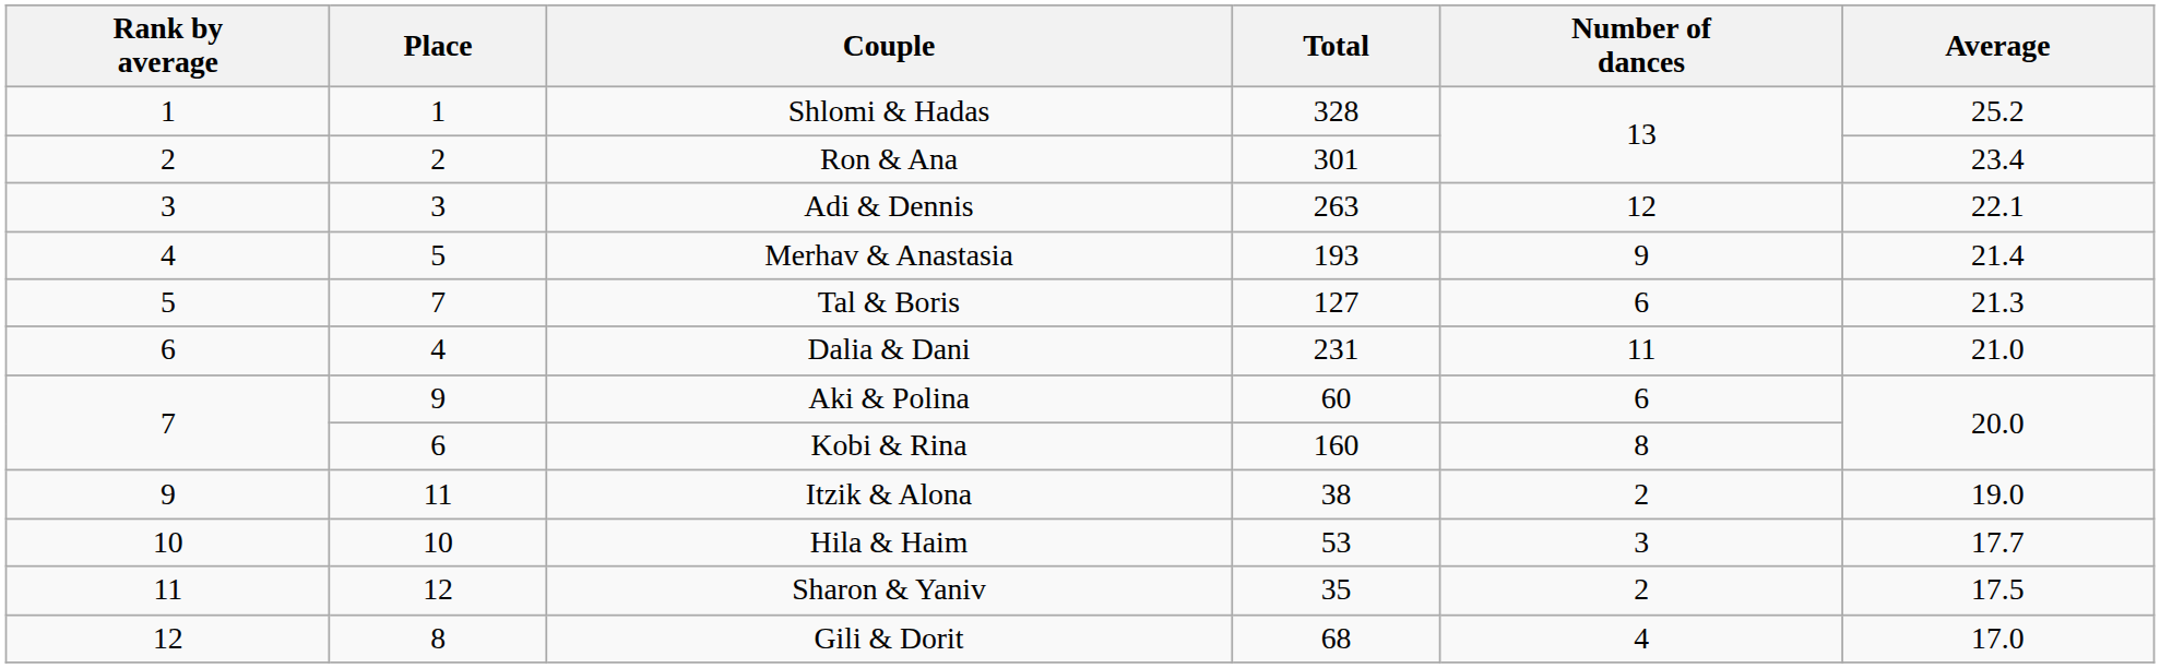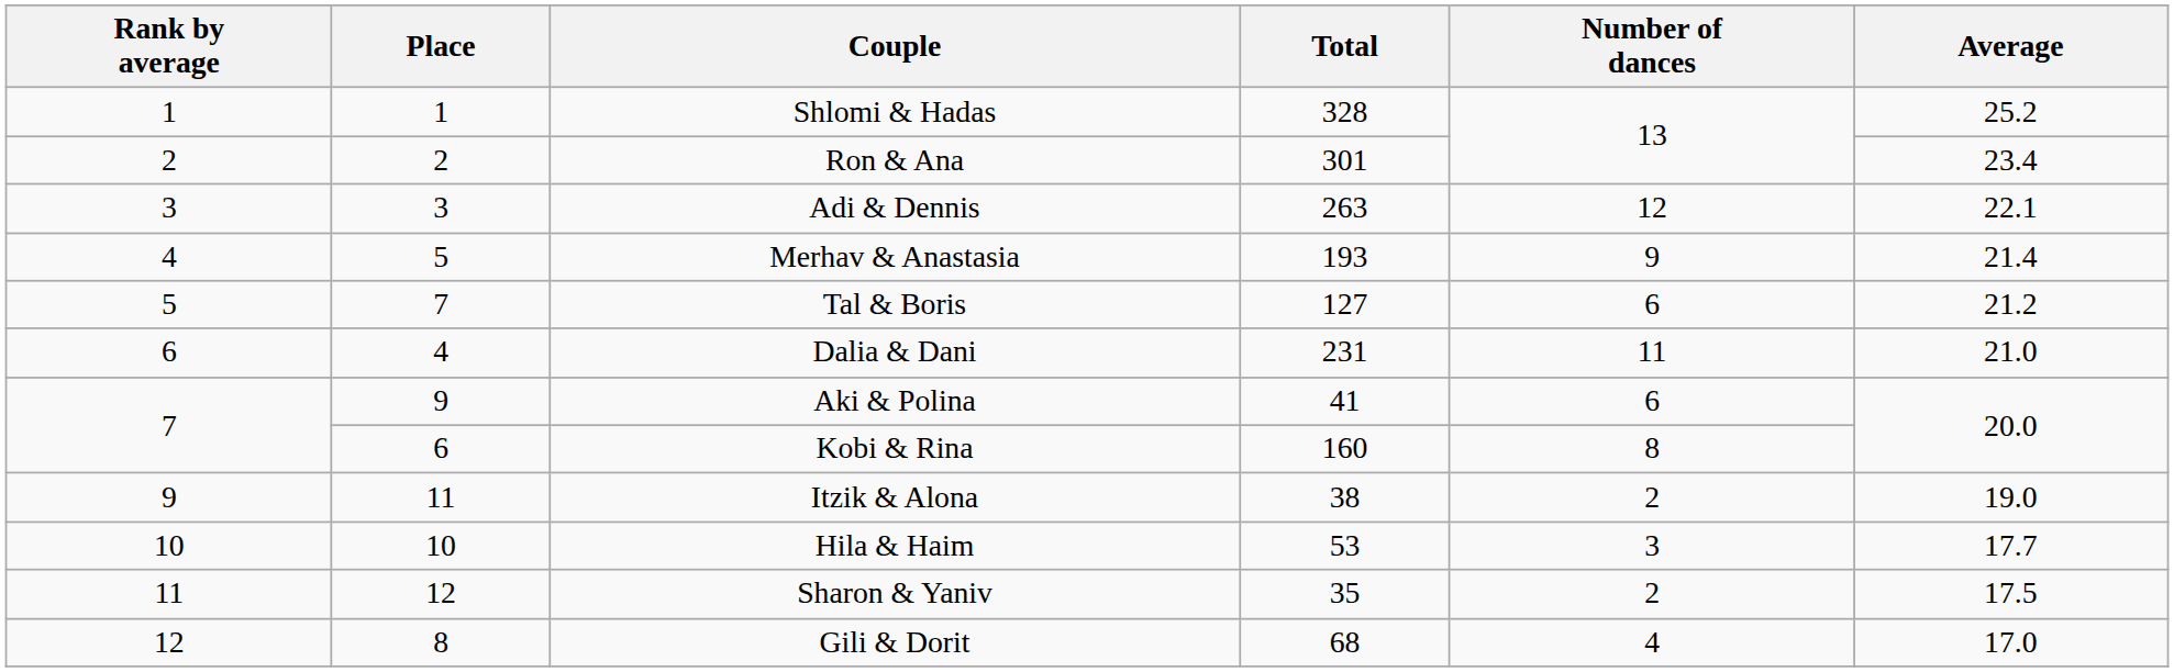 <table class="wikitable sortable" style="margin:auto; text-align:center; margin:5px; width:90%;">
 <tr>
 <th>Rank by<br> average</th>
 <th>Place</th>
 <th>Couple</th>
 <th>Total</th>
 <th>Number of<br> dances</th>
 <th>Average</th>
 </tr>
 <tr>
 <td>1</td>
 <td>1</td>
 <td>Shlomi & Hadas</td>
 <td>328</td>
 <td rowspan=2>13</td>
 <td>25.2</td>
 </tr>
 <tr>
 <td>2</td>
 <td>2</td>
 <td>Ron & Ana</td>
 <td>301</td>
 <td>23.4</td>
 </tr>
 <tr>
 <td>3</td>
 <td>3</td>
 <td>Adi & Dennis</td>
 <td>263</td>
 <td>12</td>
 <td>22.1</td>
 </tr>
 <tr>
 <td>4</td>
 <td>5</td>
 <td>Merhav & Anastasia</td>
 <td>193</td>
 <td>9</td>
 <td>21.4</td>
 </tr>
 <tr>
 <td>5</td>
 <td>7</td>
 <td>Tal & Boris</td>
 <td>127</td>
 <td>6</td>
-<td>21.3</td>
+<td>21.2</td>
 </tr>
 <tr>
 <td>6</td>
 <td>4</td>
 <td>Dalia & Dani</td>
 <td>231</td>
 <td>11</td>
 <td>21.0</td>
 </tr>
 <tr>
 <td rowspan=2>7</td>
 <td>9</td>
 <td>Aki & Polina</td>
-<td>60</td>
+<td>41</td>
 <td>6</td>
 <td rowspan=2>20.0</td>
 </tr>
 <tr>
 <td>6</td>
 <td>Kobi & Rina</td>
 <td>160</td>
 <td>8</td>
 </tr>
 <tr>
 <td>9</td>
 <td>11</td>
 <td>Itzik & Alona</td>
 <td>38</td>
 <td>2</td>
 <td>19.0</td>
 </tr>
 <tr>
 <td>10</td>
 <td>10</td>
 <td>Hila & Haim</td>
 <td>53</td>
 <td>3</td>
 <td>17.7</td>
 </tr>
 <tr>
 <td>11</td>
 <td>12</td>
 <td>Sharon & Yaniv</td>
 <td>35</td>
 <td>2</td>
 <td>17.5</td>
 </tr>
 <tr>
 <td>12</td>
 <td>8</td>
 <td>Gili & Dorit</td>
 <td>68</td>
 <td>4</td>
 <td>17.0</td>
 </tr>
 </table>
